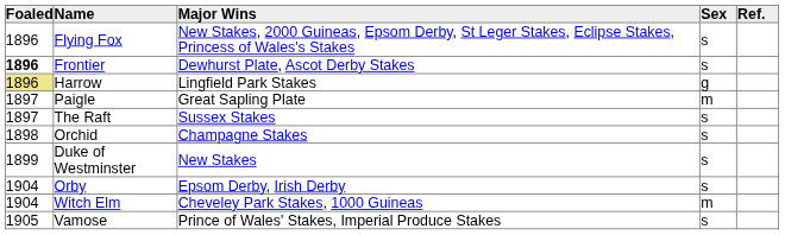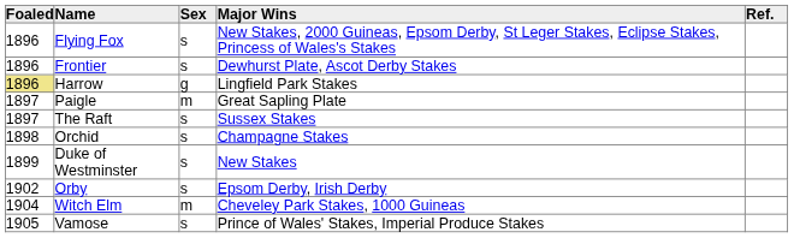 <table border="1" cellpadding="0" style="border-collapse: collapse; font-size:90%">
 <tr style="background:#eee;">
 <td style="width:35px;"><strong>Foaled</strong></td>
 <td style="width:120px;"><strong>Name</strong></td>
+<td style="width:35px;"><strong>Sex</strong></td>
 <td style="width:510px;"><strong>Major Wins</strong></td>
-<td style="width:35px;"><strong>Sex</strong></td>
 <td style="width:40px;"><strong>Ref.</strong></td>
 </tr>
 <tr>
 <td>1896</td>
 <td><a href='#'>Flying Fox</a></td>
+<td>s</td>
 <td><a href='#'>New Stakes</a>, <a href='#'>2000 Guineas</a>, <a href='#'>Epsom Derby</a>, <a href='#'>St Leger Stakes</a>, <a href='#'>Eclipse Stakes</a>, <a href='#'>Princess of Wales's Stakes</a></td>
-<td>s</td>
 <td></td>
 </tr>
 <tr>
-<td><strong>1896</strong></td>
+<td>1896</td>
 <td><a href='#'>Frontier</a></td>
+<td>s</td>
 <td><a href='#'>Dewhurst Plate</a>, <a href='#'>Ascot Derby Stakes</a></td>
-<td>s</td>
 <td></td>
 </tr>
 <tr>
 <td style="background: khaki;">1896</td>
 <td>Harrow</td>
+<td>g</td>
 <td>Lingfield Park Stakes</td>
-<td>g</td>
 <td></td>
 </tr>
 <tr>
 <td>1897</td>
 <td>Paigle</td>
+<td>m</td>
 <td>Great Sapling Plate</td>
-<td>m</td>
 <td></td>
 </tr>
 <tr>
 <td>1897</td>
 <td>The Raft</td>
+<td>s</td>
 <td><a href='#'>Sussex Stakes</a></td>
-<td>s</td>
 <td></td>
 </tr>
 <tr>
 <td>1898</td>
 <td>Orchid</td>
+<td>s</td>
 <td><a href='#'>Champagne Stakes</a></td>
-<td>s</td>
 <td></td>
 </tr>
 <tr>
 <td>1899</td>
 <td>Duke of Westminster</td>
+<td>s</td>
 <td><a href='#'>New Stakes</a></td>
-<td>s</td>
 <td></td>
 </tr>
 <tr>
-<td>1904</td>
+<td>1902</td>
 <td><a href='#'>Orby</a></td>
+<td>s</td>
 <td><a href='#'>Epsom Derby</a>, <a href='#'>Irish Derby</a></td>
-<td>s</td>
 <td></td>
 </tr>
 <tr>
 <td>1904</td>
 <td><a href='#'>Witch Elm</a></td>
+<td>m</td>
 <td><a href='#'>Cheveley Park Stakes</a>, <a href='#'>1000 Guineas</a></td>
-<td>m</td>
 <td></td>
 </tr>
 <tr>
 <td>1905</td>
 <td>Vamose</td>
+<td>s</td>
 <td>Prince of Wales' Stakes, Imperial Produce Stakes</td>
-<td>s</td>
 <td></td>
 </tr>
 </table>
